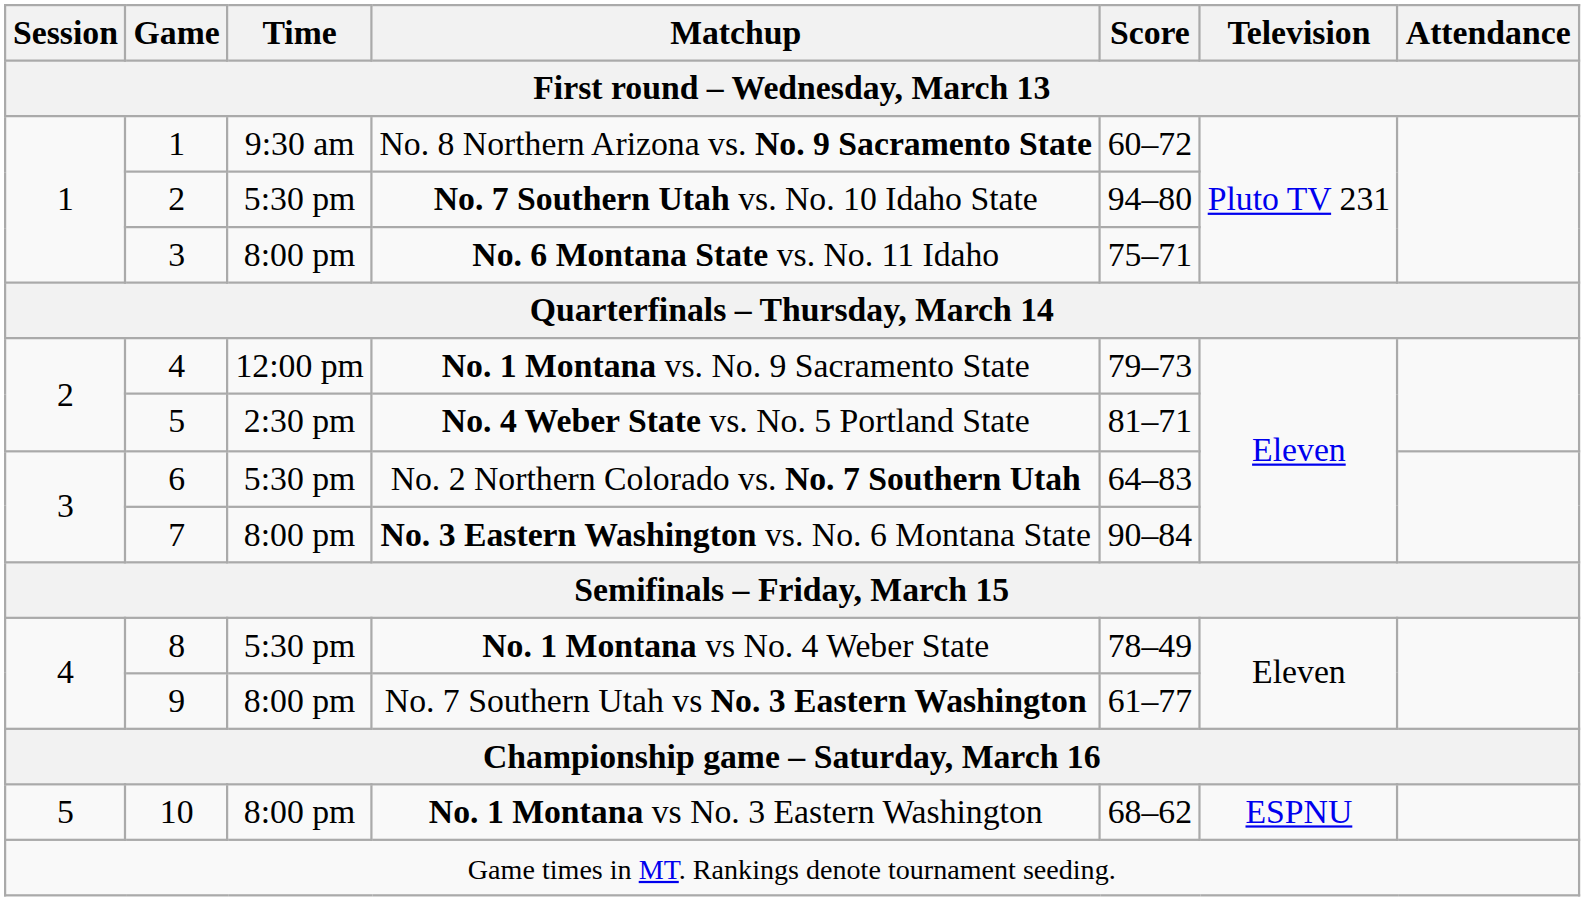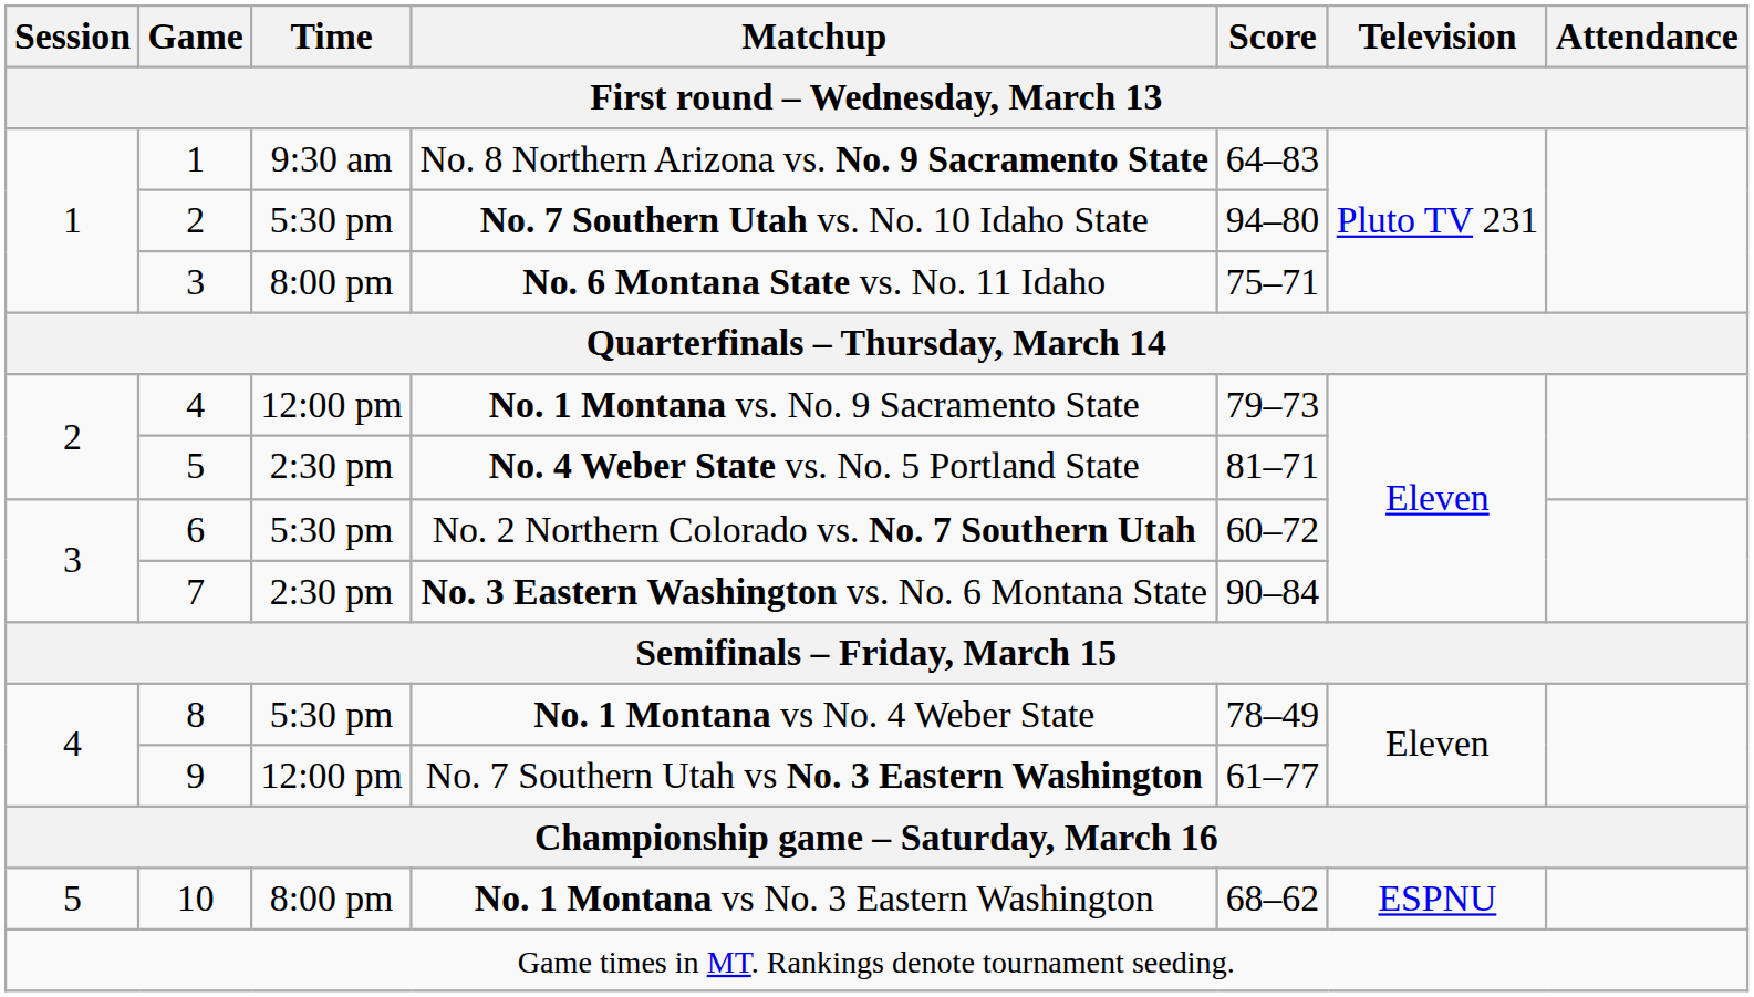 <table class="wikitable" style="font-size: 95%; text-align:center">
 <tr>
 <th>Session</th>
 <th>Game</th>
 <th>Time</th>
 <th>Matchup</th>
 <th>Score</th>
 <th>Television</th>
 <th>Attendance</th>
 </tr>
 <tr>
 <th colspan=7>First round – Wednesday, March 13</th>
 </tr>
 <tr>
 <td rowspan=3>1</td>
 <td>1</td>
 <td>9:30 am</td>
 <td>No. 8 Northern Arizona vs. <strong>No. 9 Sacramento State</strong></td>
-<td>60–72</td>
+<td>64–83</td>
 <td rowspan=3><a href='#'>Pluto TV</a> 231</td>
 <td rowspan=3></td>
 </tr>
 <tr>
 <td>2</td>
 <td>5:30 pm</td>
 <td><strong>No. 7 Southern Utah</strong> vs. No. 10 Idaho State</td>
 <td>94–80</td>
 </tr>
 <tr>
 <td>3</td>
 <td>8:00 pm</td>
 <td><strong>No. 6 Montana State</strong> vs. No. 11 Idaho</td>
 <td>75–71</td>
 </tr>
 <tr>
 <th colspan=7>Quarterfinals – Thursday, March 14</th>
 </tr>
 <tr>
 <td rowspan=2>2</td>
 <td>4</td>
 <td>12:00 pm</td>
 <td><strong>No. 1 Montana</strong> vs. No. 9 Sacramento State</td>
 <td>79–73</td>
 <td rowspan=4><a href='#'>Eleven</a></td>
 <td rowspan=2></td>
 </tr>
 <tr>
 <td>5</td>
 <td>2:30 pm</td>
 <td><strong>No. 4 Weber State</strong> vs. No. 5 Portland State</td>
 <td>81–71</td>
 </tr>
 <tr>
 <td rowspan=2>3</td>
 <td>6</td>
 <td>5:30 pm</td>
 <td>No. 2 Northern Colorado vs. <strong>No. 7 Southern Utah</strong></td>
-<td>64–83</td>
+<td>60–72</td>
 <td rowspan=2></td>
 </tr>
 <tr>
 <td>7</td>
-<td>8:00 pm</td>
+<td>2:30 pm</td>
 <td><strong>No. 3 Eastern Washington</strong> vs. No. 6 Montana State</td>
 <td>90–84</td>
 </tr>
 <tr>
 <th colspan=7>Semifinals – Friday, March 15</th>
 </tr>
 <tr>
 <td rowspan=2>4</td>
 <td>8</td>
 <td>5:30 pm</td>
 <td><strong>No. 1 Montana</strong> vs No. 4 Weber State</td>
 <td>78–49</td>
 <td rowspan=2>Eleven</td>
 <td rowspan=2></td>
 </tr>
 <tr>
 <td>9</td>
-<td>8:00 pm</td>
+<td>12:00 pm</td>
 <td>No. 7 Southern Utah vs <strong>No. 3 Eastern Washington</strong></td>
 <td>61–77</td>
 </tr>
 <tr>
 <th colspan=7>Championship game – Saturday, March 16</th>
 </tr>
 <tr>
 <td>5</td>
 <td>10</td>
 <td>8:00 pm</td>
 <td><strong>No. 1 Montana</strong> vs No. 3 Eastern Washington</td>
 <td>68–62</td>
 <td><a href='#'>ESPNU</a></td>
 <td></td>
 </tr>
 <tr>
 <td colspan=7><small>Game times in <a href='#'>MT</a>. Rankings denote tournament seeding.</small></td>
 </tr>
 </table>
